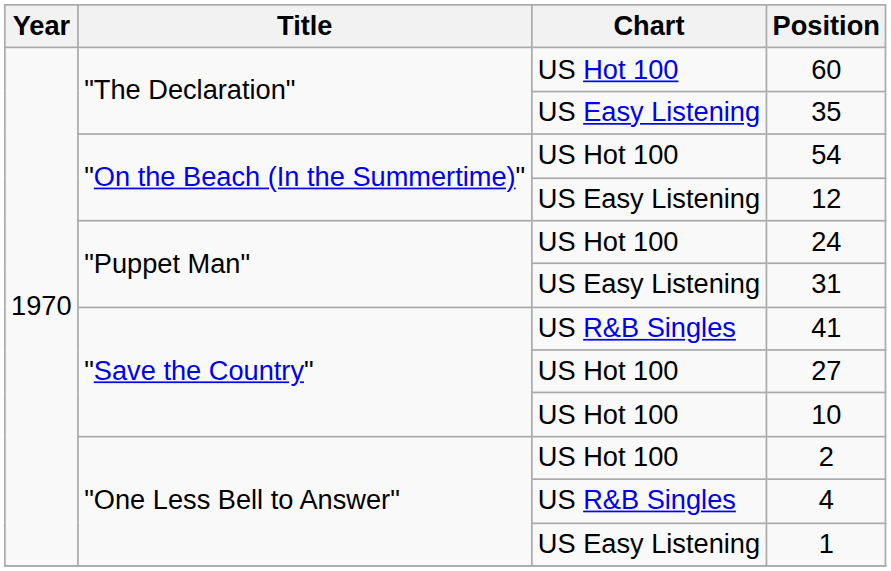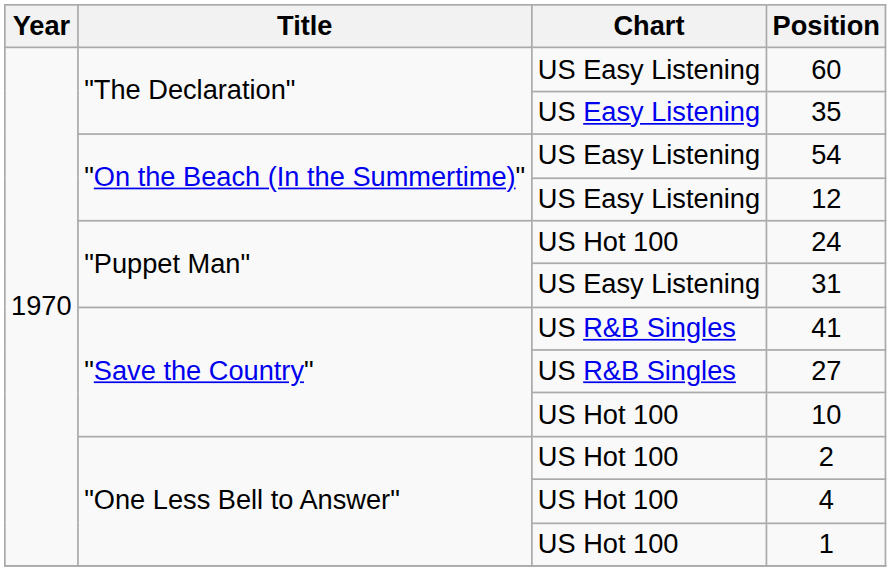 <table class="wikitable">
 <tr>
 <th>Year</th>
 <th>Title</th>
 <th>Chart</th>
 <th>Position</th>
 </tr>
 <tr>
 <td rowspan="12">1970</td>
 <td rowspan="2">"The Declaration"</td>
-<td>US <a href='#'>Hot 100</a></td>
+<td>US Easy Listening</td>
 <td align="center">60</td>
 </tr>
 <tr>
 <td>US <a href='#'>Easy Listening</a></td>
 <td align="center">35</td>
 </tr>
 <tr>
 <td rowspan="2">"<a href='#'>On the Beach (In the Summertime)</a>"</td>
-<td>US Hot 100</td>
+<td>US Easy Listening</td>
 <td align="center">54</td>
 </tr>
 <tr>
 <td>US Easy Listening</td>
 <td align="center">12</td>
 </tr>
 <tr>
 <td rowspan="2">"Puppet Man"</td>
 <td>US Hot 100</td>
 <td align="center">24</td>
 </tr>
 <tr>
 <td>US Easy Listening</td>
 <td align="center">31</td>
 </tr>
 <tr>
 <td rowspan="3">"<a href='#'>Save the Country</a>"</td>
 <td>US <a href='#'>R&B Singles</a></td>
 <td align="center">41</td>
 </tr>
 <tr>
-<td>US Hot 100</td>
+<td>US <a href='#'>R&B Singles</a></td>
 <td align="center">27</td>
 </tr>
 <tr>
 <td>US Hot 100</td>
 <td align="center">10</td>
 </tr>
 <tr>
 <td rowspan="3">"One Less Bell to Answer"</td>
 <td>US Hot 100</td>
 <td align="center">2</td>
 </tr>
 <tr>
-<td>US <a href='#'>R&B Singles</a></td>
+<td>US Hot 100</td>
 <td align="center">4</td>
 </tr>
 <tr>
-<td>US Easy Listening</td>
+<td>US Hot 100</td>
 <td align="center">1</td>
 </tr>
 <tr>
 </tr>
 </table>
